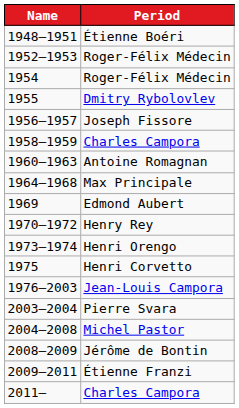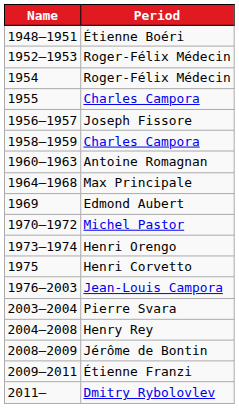 <table class="wikitable">
 <tr>
 <th style="background:#E11A22;color:#FFFFFF;border:1px solid #000000;">Name</th>
 <th style="background:#E11A22;color:#FFFFFF;border:1px solid #000000;">Period</th>
 </tr>
 <tr>
 <td>1948–1951</td>
 <td> Étienne Boéri</td>
 </tr>
 <tr>
 <td>1952–1953</td>
 <td> Roger-Félix Médecin</td>
 </tr>
 <tr>
 <td>1954</td>
 <td> Roger-Félix Médecin</td>
 </tr>
 <tr>
 <td>1955</td>
-<td> <a href='#'>Dmitry Rybolovlev</a></td>
+<td> <a href='#'>Charles Campora</a></td>
 </tr>
 <tr>
 <td>1956–1957</td>
 <td> Joseph Fissore</td>
 </tr>
 <tr>
 <td>1958–1959</td>
 <td> <a href='#'>Charles Campora</a></td>
 </tr>
 <tr>
 <td>1960–1963</td>
 <td> Antoine Romagnan</td>
 </tr>
 <tr>
 <td>1964–1968</td>
 <td> Max Principale</td>
 </tr>
 <tr>
 <td>1969</td>
 <td> Edmond Aubert</td>
 </tr>
 <tr>
 <td>1970–1972</td>
-<td> Henry Rey</td>
+<td> <a href='#'>Michel Pastor</a></td>
 </tr>
 <tr>
 <td>1973–1974</td>
 <td> Henri Orengo</td>
 </tr>
 <tr>
 <td>1975</td>
 <td> Henri Corvetto</td>
 </tr>
 <tr>
 <td>1976–2003</td>
 <td> <a href='#'>Jean-Louis Campora</a></td>
 </tr>
 <tr>
 <td>2003–2004</td>
 <td> Pierre Svara</td>
 </tr>
 <tr>
 <td>2004–2008</td>
-<td> <a href='#'>Michel Pastor</a></td>
+<td> Henry Rey</td>
 </tr>
 <tr>
 <td>2008–2009</td>
 <td> Jérôme de Bontin</td>
 </tr>
 <tr>
 <td>2009–2011</td>
 <td> Étienne Franzi</td>
 </tr>
 <tr>
 <td>2011–</td>
-<td> <a href='#'>Charles Campora</a></td>
+<td> <a href='#'>Dmitry Rybolovlev</a></td>
 </tr>
 </table>
